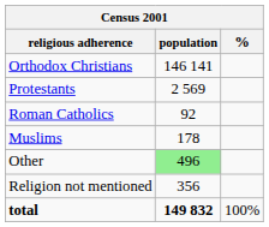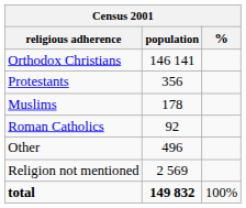 <table class="wikitable">
 <tr>
 <th colspan=3><small>Census 2001</small></th>
 </tr>
 <tr>
 <th><small>religious adherence</small></th>
 <th><small>population</small></th>
 <th>%</th>
 </tr>
 <tr>
 <td><a href='#'>Orthodox Christians</a></td>
 <td align="middle">146 141</td>
 <td align="middle"></td>
 </tr>
 <tr>
 <td><a href='#'>Protestants</a></td>
-<td align="middle">2 569</td>
+<td align="middle">356</td>
+<td align="middle"></td>
+</tr>
+<tr>
+<td><a href='#'>Muslims</a></td>
+<td align="middle">178</td>
 <td align="middle"></td>
 </tr>
 <tr>
 <td><a href='#'>Roman Catholics</a></td>
 <td align="middle">92</td>
 <td align="middle"></td>
 </tr>
 <tr>
-<td><a href='#'>Muslims</a></td>
-<td align="middle">178</td>
-<td align="middle"></td>
-</tr>
-<tr>
 <td>Other</td>
-<td align="middle" style="background: lightgreen;">496</td>
+<td align="middle">496</td>
 <td align="middle"></td>
 </tr>
 <tr>
 <td>Religion not mentioned</td>
-<td align="middle">356</td>
+<td align="middle">2 569</td>
 <td align="middle"></td>
 </tr>
 <tr>
 <td><strong>total</strong></td>
 <td align="middle"><strong>149 832</strong></td>
 <td align="middle">100%</td>
 </tr>
 </table>
